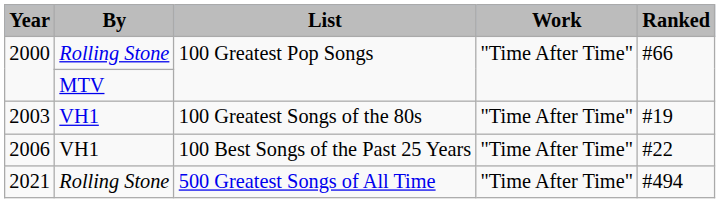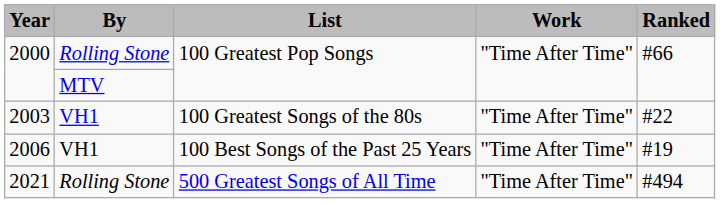 <table class="wikitable">
 <tr style="background:#b0c4de; text-align:center;">
 <th style="background:#bcbcbc;">Year</th>
 <th style="background:#bcbcbc;">By</th>
 <th style="background:#bcbcbc;">List</th>
 <th style="background:#bcbcbc;">Work</th>
 <th style="background:#bcbcbc;">Ranked</th>
 </tr>
 <tr valign="top">
 <td rowspan=2>2000</td>
 <td><em><a href='#'>Rolling Stone</a></em></td>
 <td rowspan=2>100 Greatest Pop Songs</td>
 <td rowspan=2>"Time After Time"</td>
 <td rowspan=2>#66</td>
 </tr>
 <tr valign="top">
 <td><a href='#'>MTV</a></td>
 </tr>
 <tr valign="top">
 <td>2003</td>
 <td><a href='#'>VH1</a></td>
 <td>100 Greatest Songs of the 80s</td>
 <td>"Time After Time"</td>
-<td>#19</td>
+<td>#22</td>
 </tr>
 <tr valign="top">
 <td>2006</td>
 <td>VH1</td>
 <td>100 Best Songs of the Past 25 Years</td>
 <td>"Time After Time"</td>
-<td>#22</td>
+<td>#19</td>
 </tr>
 <tr valign="top">
 <td>2021</td>
 <td><em>Rolling Stone</em></td>
 <td><a href='#'>500 Greatest Songs of All Time</a></td>
 <td>"Time After Time"</td>
 <td>#494</td>
 </tr>
 </table>
